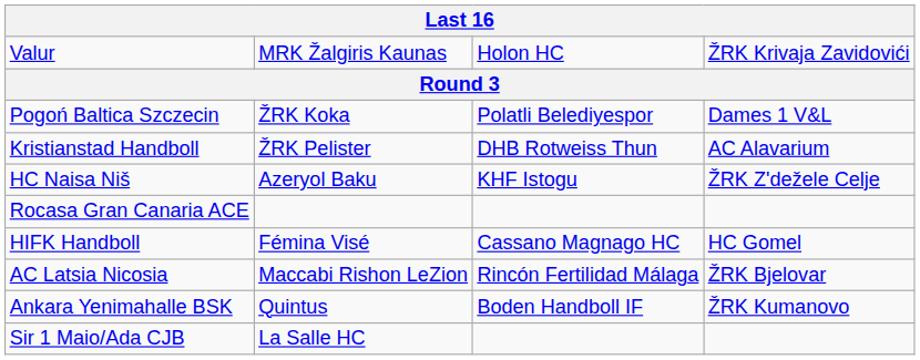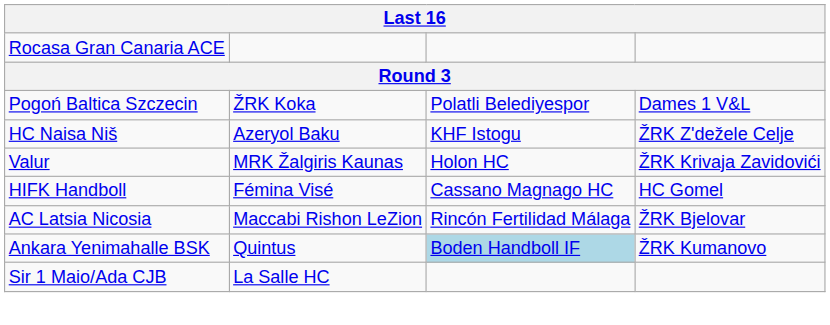 <table class="wikitable">
 <tr>
 <th colspan=4><a href='#'>Last 16</a></th>
 </tr>
 <tr>
-<td> <a href='#'>Valur</a></td>
-<td> <a href='#'>MRK Žalgiris Kaunas</a></td>
-<td> <a href='#'>Holon HC</a></td>
-<td> <a href='#'>ŽRK Krivaja Zavidovići</a></td>
+<td> <a href='#'>Rocasa Gran Canaria ACE</a></td>
+<td></td>
+<td></td>
+<td></td>
 </tr>
 <tr>
 <th colspan=4><a href='#'>Round 3</a></th>
 </tr>
 <tr>
 <td> <a href='#'>Pogoń Baltica Szczecin</a></td>
 <td> <a href='#'>ŽRK Koka</a></td>
 <td> <a href='#'>Polatli Belediyespor</a></td>
 <td> <a href='#'>Dames 1 V&L</a></td>
 </tr>
 <tr>
-<td> <a href='#'>Kristianstad Handboll</a></td>
-<td> <a href='#'>ŽRK Pelister</a></td>
-<td> <a href='#'>DHB Rotweiss Thun</a></td>
-<td> <a href='#'>AC Alavarium</a></td>
-</tr>
-<tr>
 <td> <a href='#'>HC Naisa Niš</a></td>
 <td> <a href='#'>Azeryol Baku</a></td>
 <td> <a href='#'>KHF Istogu</a></td>
 <td> <a href='#'>ŽRK Z'dežele Celje</a></td>
 </tr>
 <tr>
-<td> <a href='#'>Rocasa Gran Canaria ACE</a></td>
-<td></td>
-<td></td>
-<td></td>
+<td> <a href='#'>Valur</a></td>
+<td> <a href='#'>MRK Žalgiris Kaunas</a></td>
+<td> <a href='#'>Holon HC</a></td>
+<td> <a href='#'>ŽRK Krivaja Zavidovići</a></td>
 </tr>
 <tr>
 <td> <a href='#'>HIFK Handboll</a></td>
 <td> <a href='#'>Fémina Visé</a></td>
 <td> <a href='#'>Cassano Magnago HC</a></td>
 <td> <a href='#'>HC Gomel</a></td>
 </tr>
 <tr>
 <td> <a href='#'>AC Latsia Nicosia</a></td>
 <td> <a href='#'>Maccabi Rishon LeZion</a></td>
 <td> <a href='#'>Rincón Fertilidad Málaga</a></td>
 <td> <a href='#'>ŽRK Bjelovar</a></td>
 </tr>
 <tr>
 <td> <a href='#'>Ankara Yenimahalle BSK</a></td>
 <td> <a href='#'>Quintus</a></td>
-<td> <a href='#'>Boden Handboll IF</a></td>
+<td style="background: lightblue;"> <a href='#'>Boden Handboll IF</a></td>
 <td> <a href='#'>ŽRK Kumanovo</a></td>
 </tr>
 <tr>
 <td> <a href='#'>Sir 1 Maio/Ada CJB</a></td>
 <td> <a href='#'>La Salle HC</a></td>
 <td></td>
 <td></td>
 </tr>
 </table>
